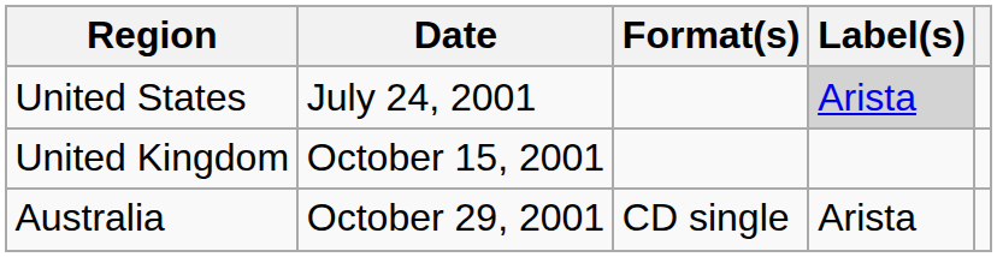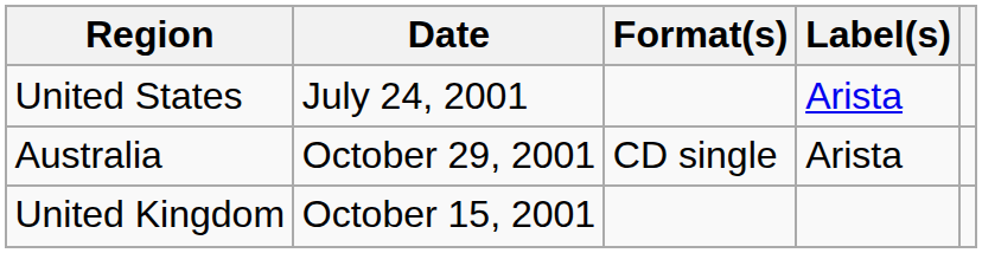 <table class="wikitable">
 <tr>
 <th>Region</th>
 <th>Date</th>
 <th>Format(s)</th>
 <th>Label(s)</th>
 <th></th>
 </tr>
 <tr>
 <td>United States</td>
 <td>July 24, 2001</td>
 <td></td>
-<td style="background: lightgrey;"><a href='#'>Arista</a></td>
+<td><a href='#'>Arista</a></td>
+<td></td>
+</tr>
+<tr>
+<td>Australia</td>
+<td>October 29, 2001</td>
+<td>CD single</td>
+<td>Arista</td>
 <td></td>
 </tr>
 <tr>
 <td>United Kingdom</td>
 <td>October 15, 2001</td>
 <td></td>
 <td></td>
 <td></td>
 </tr>
-<tr>
-<td>Australia</td>
-<td>October 29, 2001</td>
-<td>CD single</td>
-<td>Arista</td>
-<td></td>
-</tr>
 </table>
